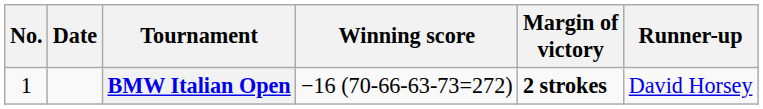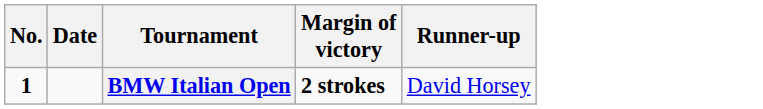 <table class="wikitable plainrowheaders" style="font-size:95%">
 <tr>
 <th>No.</th>
 <th>Date</th>
 <th>Tournament</th>
-<th>Winning score</th>
 <th>Margin of<br>victory</th>
 <th>Runner-up</th>
 </tr>
 <tr>
-<td align=center>1</td>
+<td align=center><strong>1</strong></td>
 <td align=right></td>
 <th scope="row"><a href='#'>BMW Italian Open</a></th>
-<td>−16 (70-66-63-73=272)</td>
 <td><strong>2 strokes</strong></td>
 <td> <a href='#'>David Horsey</a></td>
 </tr>
 </table>
